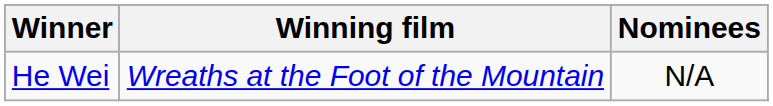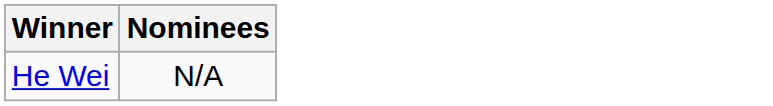 <table class="wikitable">
 <tr>
 <th>Winner</th>
-<th>Winning film</th>
 <th>Nominees</th>
 </tr>
 <tr>
 <td><a href='#'>He Wei</a></td>
-<td><em><a href='#'>Wreaths at the Foot of the Mountain</a></em></td>
 <td align="center" valign="top">N/A</td>
 </tr>
 </table>
